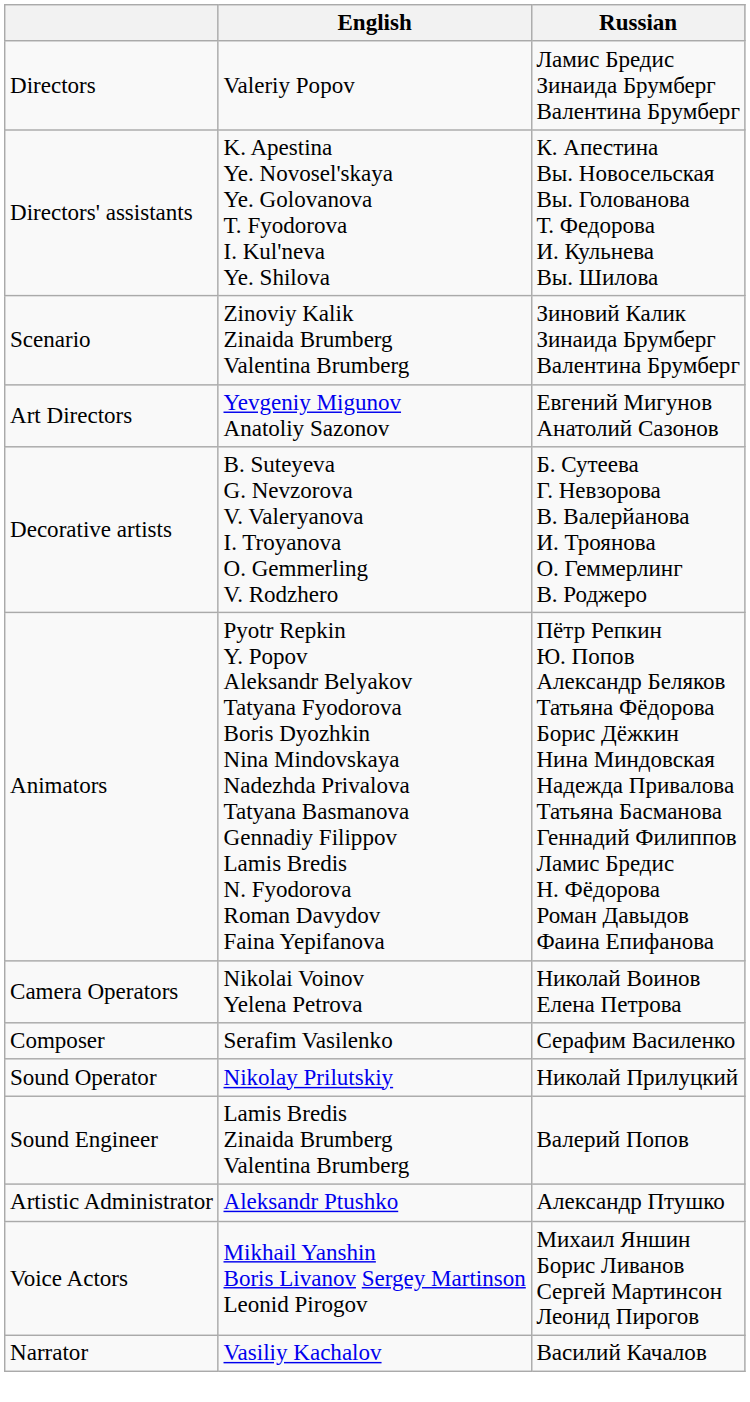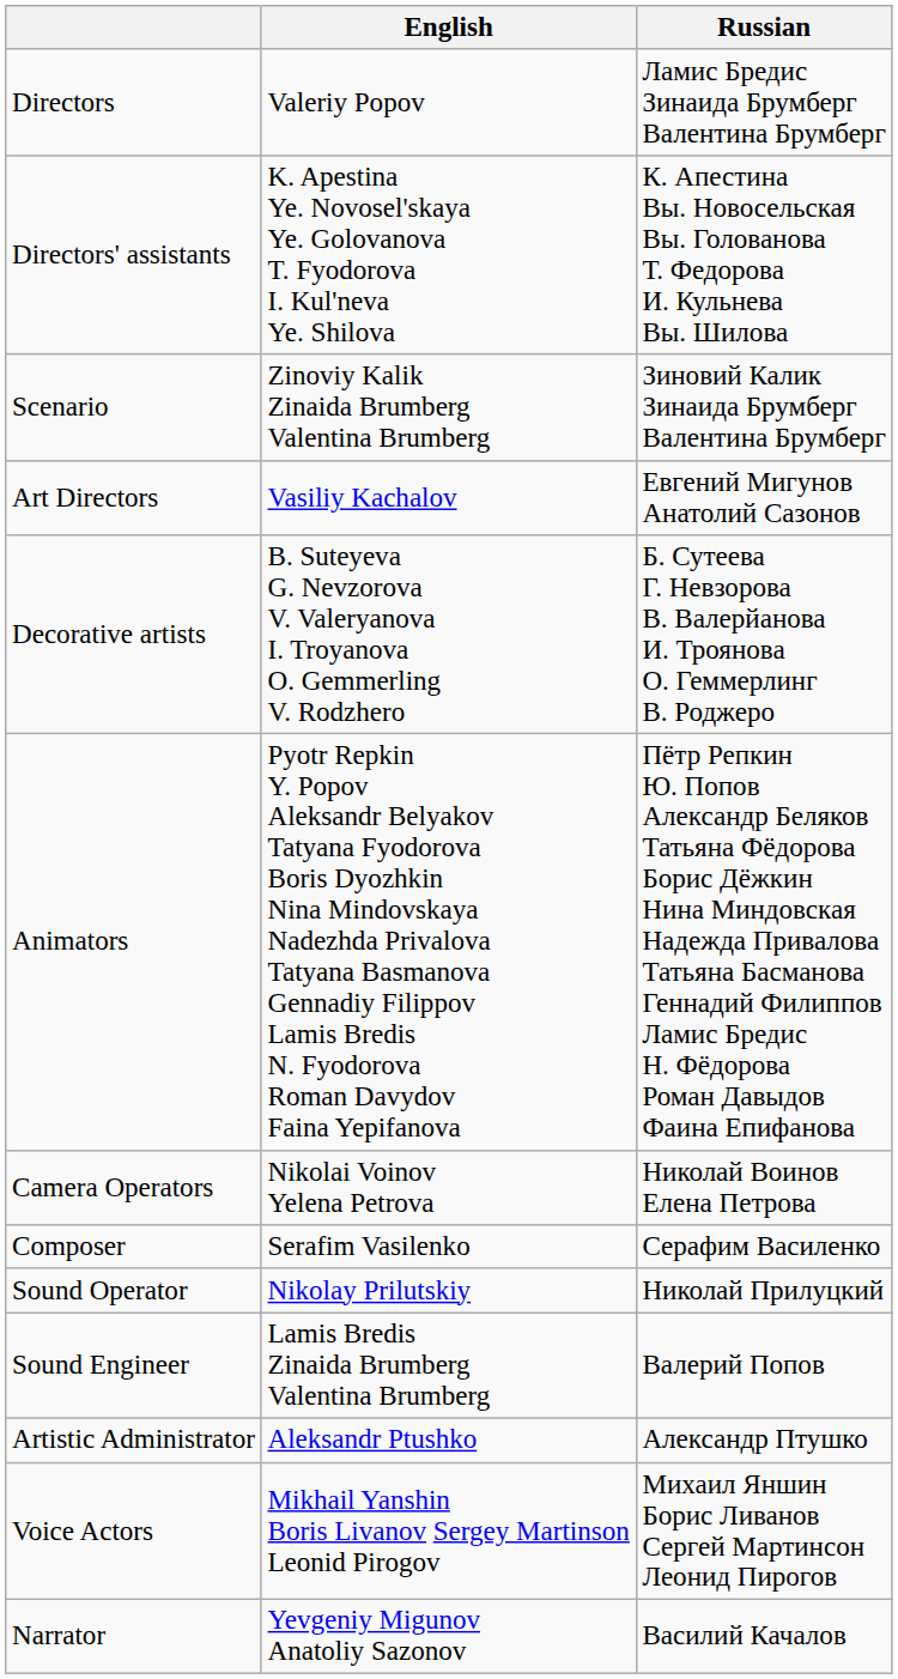 <table class="wikitable">
 <tr>
 <th></th>
 <th>English</th>
 <th>Russian</th>
 </tr>
 <tr>
 <td>Directors</td>
 <td>Valeriy Popov</td>
 <td>Ламис Бредис<br>Зинаида Брумберг<br>Валентина Брумберг</td>
 </tr>
 <tr>
 <td>Directors' assistants</td>
 <td>K. Apestina<br>Ye. Novosel'skaya<br>Ye. Golovanova<br>T. Fyodorova<br>I. Kul'neva<br>Ye. Shilova</td>
 <td>К. Апестина<br>Вы. Новосельская<br>Вы. Голованова<br>Т. Федорова<br>И. Кульнева<br>Вы. Шилова</td>
 </tr>
 <tr>
 <td>Scenario</td>
 <td>Zinoviy Kalik<br>Zinaida Brumberg<br>Valentina Brumberg</td>
 <td>Зиновий Калик<br>Зинаида Брумберг<br>Валентина Брумберг</td>
 </tr>
 <tr>
 <td>Art Directors</td>
-<td><a href='#'>Yevgeniy Migunov</a><br>Anatoliy Sazonov</td>
+<td><a href='#'>Vasiliy Kachalov</a></td>
 <td>Евгений Мигунов<br>Анатолий Сазонов</td>
 </tr>
 <tr>
 <td>Decorative artists</td>
 <td>B. Suteyeva<br>G. Nevzorova<br>V. Valeryanova<br>I. Troyanova<br>O. Gemmerling<br>V. Rodzhero</td>
 <td>Б. Сутеева<br>Г. Невзорова<br>В. Валерйанова<br>И. Троянова<br>О. Геммерлинг<br>В. Роджеро</td>
 </tr>
 <tr>
 <td>Animators</td>
 <td>Pyotr Repkin<br>Y. Popov<br>Aleksandr Belyakov<br>Tatyana Fyodorova<br>Boris Dyozhkin<br>Nina Mindovskaya<br>Nadezhda Privalova<br>Tatyana Basmanova<br>Gennadiy Filippov<br>Lamis Bredis<br>N. Fyodorova<br>Roman Davydov<br>Faina Yepifanova</td>
 <td>Пётр Репкин<br>Ю. Попов<br>Александр Беляков<br>Татьяна Фёдорова<br>Борис Дёжкин<br>Нина Миндовская<br>Надежда Привалова<br>Татьяна Басманова<br>Геннадий Филиппов<br>Ламис Бредис<br>Н. Фёдорова<br>Роман Давыдов<br>Фаина Епифанова</td>
 </tr>
 <tr>
 <td>Camera Operators</td>
 <td>Nikolai Voinov<br>Yelena Petrova</td>
 <td>Николай Воинов<br>Елена Петрова</td>
 </tr>
 <tr>
 <td>Composer</td>
 <td>Serafim Vasilenko</td>
 <td>Серафим Василенко</td>
 </tr>
 <tr>
 <td>Sound Operator</td>
 <td><a href='#'>Nikolay Prilutskiy</a></td>
 <td>Николай Прилуцкий</td>
 </tr>
 <tr>
 <td>Sound Engineer</td>
 <td>Lamis Bredis <br>Zinaida Brumberg<br>Valentina Brumberg</td>
 <td>Валерий Попов</td>
 </tr>
 <tr>
 <td>Artistic Administrator</td>
 <td><a href='#'>Aleksandr Ptushko</a></td>
 <td>Александр Птушко</td>
 </tr>
 <tr>
 <td>Voice Actors</td>
 <td><a href='#'>Mikhail Yanshin</a><br><a href='#'>Boris Livanov</a> <a href='#'>Sergey Martinson</a><br>Leonid Pirogov</td>
 <td>Михаил Яншин<br>Борис Ливанов<br>Сергей Мартинсон<br>Леонид Пирогов</td>
 </tr>
 <tr>
 <td>Narrator</td>
-<td><a href='#'>Vasiliy Kachalov</a></td>
+<td><a href='#'>Yevgeniy Migunov</a><br>Anatoliy Sazonov</td>
 <td>Василий Качалов</td>
 </tr>
 </table>
